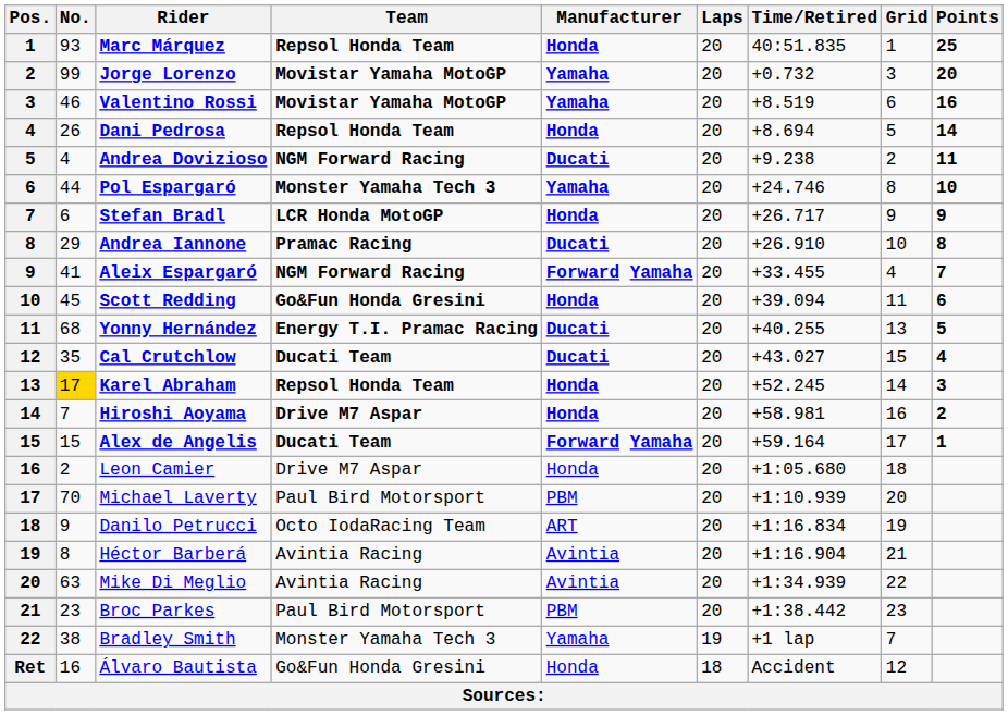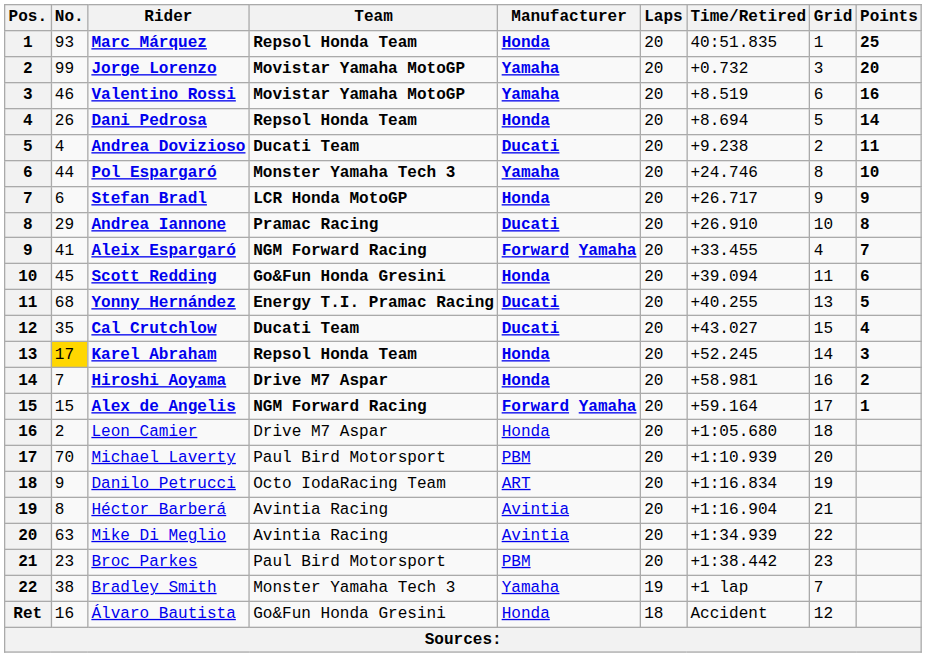 <table class="wikitable" style="font-size: 95%;">
 <tr>
 <th>Pos.</th>
 <th>No.</th>
 <th>Rider</th>
 <th>Team</th>
 <th>Manufacturer</th>
 <th>Laps</th>
 <th>Time/Retired</th>
 <th>Grid</th>
 <th>Points</th>
 </tr>
 <tr>
 <th>1</th>
 <td>93</td>
 <td> <strong><a href='#'>Marc Márquez</a></strong></td>
 <td><strong>Repsol Honda Team</strong></td>
 <td><strong><a href='#'>Honda</a></strong></td>
 <td>20</td>
 <td>40:51.835</td>
 <td>1</td>
 <td><strong>25</strong></td>
 </tr>
 <tr>
 <th>2</th>
 <td>99</td>
 <td> <strong><a href='#'>Jorge Lorenzo</a></strong></td>
 <td><strong>Movistar Yamaha MotoGP</strong></td>
 <td><strong><a href='#'>Yamaha</a></strong></td>
 <td>20</td>
 <td>+0.732</td>
 <td>3</td>
 <td><strong>20</strong></td>
 </tr>
 <tr>
 <th>3</th>
 <td>46</td>
 <td> <strong><a href='#'>Valentino Rossi</a></strong></td>
 <td><strong>Movistar Yamaha MotoGP</strong></td>
 <td><strong><a href='#'>Yamaha</a></strong></td>
 <td>20</td>
 <td>+8.519</td>
 <td>6</td>
 <td><strong>16</strong></td>
 </tr>
 <tr>
 <th>4</th>
 <td>26</td>
 <td> <strong><a href='#'>Dani Pedrosa</a></strong></td>
 <td><strong>Repsol Honda Team</strong></td>
 <td><strong><a href='#'>Honda</a></strong></td>
 <td>20</td>
 <td>+8.694</td>
 <td>5</td>
 <td><strong>14</strong></td>
 </tr>
 <tr>
 <th>5</th>
 <td>4</td>
 <td> <strong><a href='#'>Andrea Dovizioso</a></strong></td>
-<td><strong>NGM Forward Racing</strong></td>
+<td><strong>Ducati Team</strong></td>
 <td><strong><a href='#'>Ducati</a></strong></td>
 <td>20</td>
 <td>+9.238</td>
 <td>2</td>
 <td><strong>11</strong></td>
 </tr>
 <tr>
 <th>6</th>
 <td>44</td>
 <td> <strong><a href='#'>Pol Espargaró</a></strong></td>
 <td><strong>Monster Yamaha Tech 3</strong></td>
 <td><strong><a href='#'>Yamaha</a></strong></td>
 <td>20</td>
 <td>+24.746</td>
 <td>8</td>
 <td><strong>10</strong></td>
 </tr>
 <tr>
 <th>7</th>
 <td>6</td>
 <td> <strong><a href='#'>Stefan Bradl</a></strong></td>
 <td><strong>LCR Honda MotoGP</strong></td>
 <td><strong><a href='#'>Honda</a></strong></td>
 <td>20</td>
 <td>+26.717</td>
 <td>9</td>
 <td><strong>9</strong></td>
 </tr>
 <tr>
 <th>8</th>
 <td>29</td>
 <td> <strong><a href='#'>Andrea Iannone</a></strong></td>
 <td><strong>Pramac Racing</strong></td>
 <td><strong><a href='#'>Ducati</a></strong></td>
 <td>20</td>
 <td>+26.910</td>
 <td>10</td>
 <td><strong>8</strong></td>
 </tr>
 <tr>
 <th>9</th>
 <td>41</td>
 <td> <strong><a href='#'>Aleix Espargaró</a></strong></td>
 <td><strong>NGM Forward Racing</strong></td>
 <td><strong><a href='#'>Forward</a> <a href='#'>Yamaha</a></strong></td>
 <td>20</td>
 <td>+33.455</td>
 <td>4</td>
 <td><strong>7</strong></td>
 </tr>
 <tr>
 <th>10</th>
 <td>45</td>
 <td> <strong><a href='#'>Scott Redding</a></strong></td>
 <td><strong>Go&Fun Honda Gresini</strong></td>
 <td><strong><a href='#'>Honda</a></strong></td>
 <td>20</td>
 <td>+39.094</td>
 <td>11</td>
 <td><strong>6</strong></td>
 </tr>
 <tr>
 <th>11</th>
 <td>68</td>
 <td> <strong><a href='#'>Yonny Hernández</a></strong></td>
 <td><strong>Energy T.I. Pramac Racing</strong></td>
 <td><strong><a href='#'>Ducati</a></strong></td>
 <td>20</td>
 <td>+40.255</td>
 <td>13</td>
 <td><strong>5</strong></td>
 </tr>
 <tr>
 <th>12</th>
 <td>35</td>
 <td> <strong><a href='#'>Cal Crutchlow</a></strong></td>
 <td><strong>Ducati Team</strong></td>
 <td><strong><a href='#'>Ducati</a></strong></td>
 <td>20</td>
 <td>+43.027</td>
 <td>15</td>
 <td><strong>4</strong></td>
 </tr>
 <tr>
 <th>13</th>
 <td style="background: gold;">17</td>
 <td> <strong><a href='#'>Karel Abraham</a></strong></td>
 <td><strong>Repsol Honda Team</strong></td>
 <td><strong><a href='#'>Honda</a></strong></td>
 <td>20</td>
 <td>+52.245</td>
 <td>14</td>
 <td><strong>3</strong></td>
 </tr>
 <tr>
 <th>14</th>
 <td>7</td>
 <td> <strong><a href='#'>Hiroshi Aoyama</a></strong></td>
 <td><strong>Drive M7 Aspar</strong></td>
 <td><strong><a href='#'>Honda</a></strong></td>
 <td>20</td>
 <td>+58.981</td>
 <td>16</td>
 <td><strong>2</strong></td>
 </tr>
 <tr>
 <th>15</th>
 <td>15</td>
 <td> <strong><a href='#'>Alex de Angelis</a></strong></td>
-<td><strong>Ducati Team</strong></td>
+<td><strong>NGM Forward Racing</strong></td>
 <td><strong><a href='#'>Forward</a> <a href='#'>Yamaha</a></strong></td>
 <td>20</td>
 <td>+59.164</td>
 <td>17</td>
 <td><strong>1</strong></td>
 </tr>
 <tr>
 <th>16</th>
 <td>2</td>
 <td> <a href='#'>Leon Camier</a></td>
 <td>Drive M7 Aspar</td>
 <td><a href='#'>Honda</a></td>
 <td>20</td>
 <td>+1:05.680</td>
 <td>18</td>
 <td></td>
 </tr>
 <tr>
 <th>17</th>
 <td>70</td>
 <td> <a href='#'>Michael Laverty</a></td>
 <td>Paul Bird Motorsport</td>
 <td><a href='#'>PBM</a></td>
 <td>20</td>
 <td>+1:10.939</td>
 <td>20</td>
 <td></td>
 </tr>
 <tr>
 <th>18</th>
 <td>9</td>
 <td> <a href='#'>Danilo Petrucci</a></td>
 <td>Octo IodaRacing Team</td>
 <td><a href='#'>ART</a></td>
 <td>20</td>
 <td>+1:16.834</td>
 <td>19</td>
 <td></td>
 </tr>
 <tr>
 <th>19</th>
 <td>8</td>
 <td> <a href='#'>Héctor Barberá</a></td>
 <td>Avintia Racing</td>
 <td><a href='#'>Avintia</a></td>
 <td>20</td>
 <td>+1:16.904</td>
 <td>21</td>
 <td></td>
 </tr>
 <tr>
 <th>20</th>
 <td>63</td>
 <td> <a href='#'>Mike Di Meglio</a></td>
 <td>Avintia Racing</td>
 <td><a href='#'>Avintia</a></td>
 <td>20</td>
 <td>+1:34.939</td>
 <td>22</td>
 <td></td>
 </tr>
 <tr>
 <th>21</th>
 <td>23</td>
 <td> <a href='#'>Broc Parkes</a></td>
 <td>Paul Bird Motorsport</td>
 <td><a href='#'>PBM</a></td>
 <td>20</td>
 <td>+1:38.442</td>
 <td>23</td>
 <td></td>
 </tr>
 <tr>
 <th>22</th>
 <td>38</td>
 <td> <a href='#'>Bradley Smith</a></td>
 <td>Monster Yamaha Tech 3</td>
 <td><a href='#'>Yamaha</a></td>
 <td>19</td>
 <td>+1 lap</td>
 <td>7</td>
 <td></td>
 </tr>
 <tr>
 <th>Ret</th>
 <td>16</td>
 <td> <a href='#'>Álvaro Bautista</a></td>
 <td>Go&Fun Honda Gresini</td>
 <td><a href='#'>Honda</a></td>
 <td>18</td>
 <td>Accident</td>
 <td>12</td>
 <td></td>
 </tr>
 <tr>
 <th colspan=9>Sources:</th>
 </tr>
 </table>
